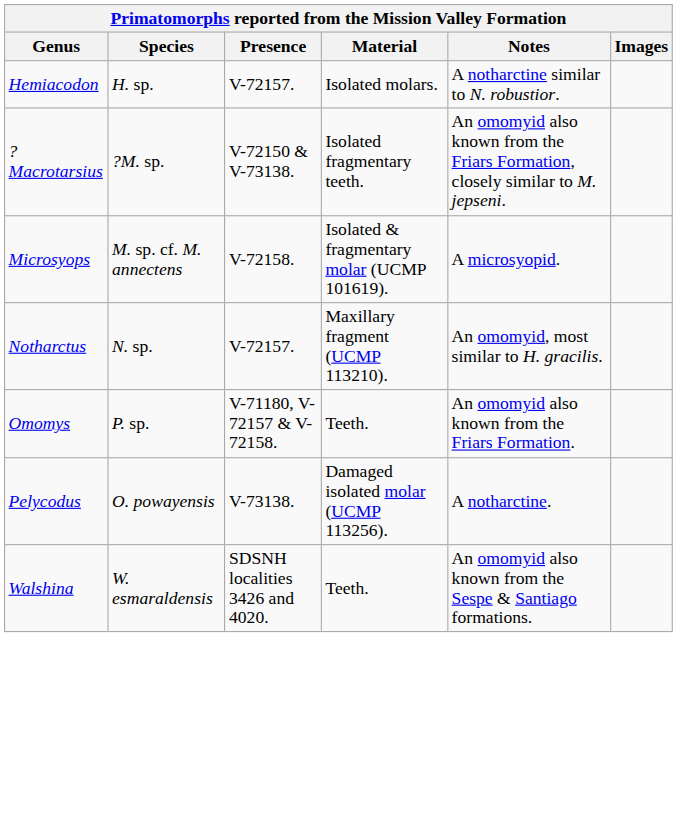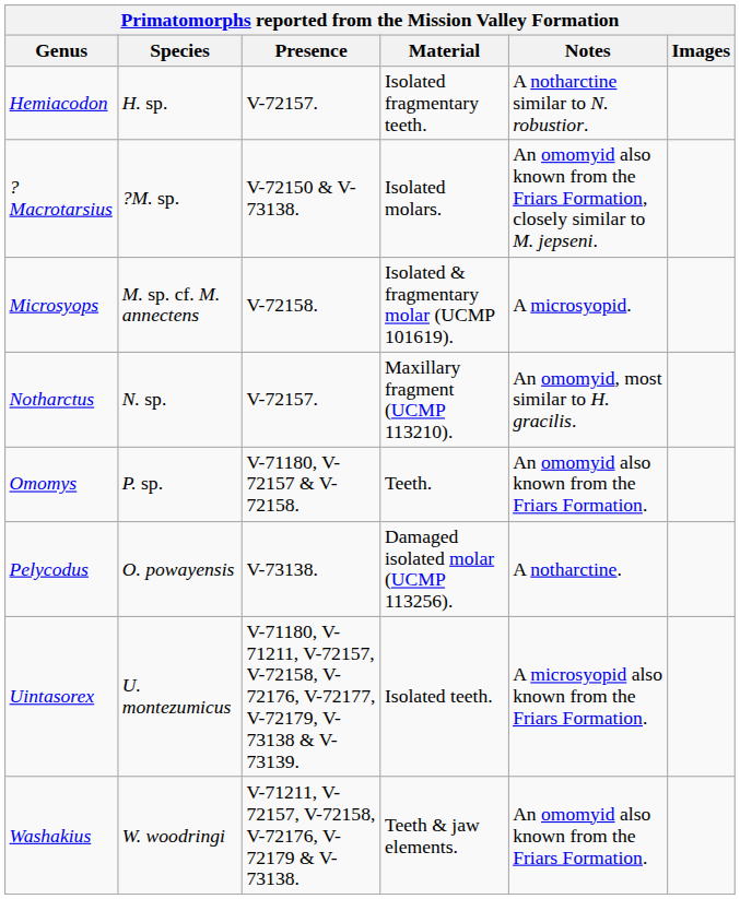 <table class="wikitable" align="center">
 <tr>
 <th colspan="6" align="center"><strong><a href='#'>Primatomorphs</a> reported from the Mission Valley Formation</strong></th>
 </tr>
 <tr>
 <th>Genus</th>
 <th>Species</th>
 <th>Presence</th>
 <th><strong>Material</strong></th>
 <th>Notes</th>
 <th>Images</th>
 </tr>
 <tr>
 <td><em><a href='#'>Hemiacodon</a></em></td>
 <td><em>H.</em> sp.</td>
 <td>V-72157.</td>
-<td>Isolated molars.</td>
+<td>Isolated fragmentary teeth.</td>
 <td>A <a href='#'>notharctine</a> similar to <em>N. robustior</em>.</td>
 <td></td>
 </tr>
 <tr>
 <td><em>?<a href='#'>Macrotarsius</a></em></td>
 <td><em>?M.</em> sp.</td>
 <td>V-72150 & V-73138.</td>
-<td>Isolated fragmentary teeth.</td>
+<td>Isolated molars.</td>
 <td>An <a href='#'>omomyid</a> also known from the <a href='#'>Friars Formation</a>, closely similar to <em>M. jepseni</em>.</td>
 <td></td>
 </tr>
 <tr>
 <td><em><a href='#'>Microsyops</a></em></td>
 <td><em>M.</em> sp. cf. <em>M. annectens</em></td>
 <td>V-72158.</td>
 <td>Isolated & fragmentary <a href='#'>molar</a> (UCMP 101619).</td>
 <td>A <a href='#'>microsyopid</a>.</td>
 <td></td>
 </tr>
 <tr>
 <td><em><a href='#'>Notharctus</a></em></td>
 <td><em>N.</em> sp.</td>
 <td>V-72157.</td>
 <td>Maxillary fragment (<a href='#'>UCMP</a> 113210).</td>
 <td>An <a href='#'>omomyid</a>, most similar to <em>H. gracilis</em>.</td>
 <td></td>
 </tr>
 <tr>
 <td><em><a href='#'>Omomys</a></em></td>
 <td><em>P.</em> sp.</td>
 <td>V-71180, V-72157 & V-72158.</td>
 <td>Teeth.</td>
 <td>An <a href='#'>omomyid</a> also known from the <a href='#'>Friars Formation</a>.</td>
 <td></td>
 </tr>
 <tr>
 <td><em><a href='#'>Pelycodus</a></em></td>
 <td><em>O. powayensis</em></td>
 <td>V-73138.</td>
 <td>Damaged isolated <a href='#'>molar</a> (<a href='#'>UCMP</a> 113256).</td>
 <td>A <a href='#'>notharctine</a>.</td>
 <td></td>
 </tr>
 <tr>
-<td><em><a href='#'>Walshina</a></em></td>
-<td><em>W. esmaraldensis</em></td>
-<td>SDSNH localities 3426 and 4020.</td>
-<td>Teeth.</td>
-<td>An <a href='#'>omomyid</a> also known from the <a href='#'>Sespe</a> & <a href='#'>Santiago</a> formations.</td>
+<td><em><a href='#'>Uintasorex</a></em></td>
+<td><em>U. montezumicus</em></td>
+<td>V-71180, V-71211, V-72157, V-72158, V-72176, V-72177, V-72179, V-73138 & V-73139.</td>
+<td>Isolated teeth.</td>
+<td>A <a href='#'>microsyopid</a> also known from the <a href='#'>Friars Formation</a>.</td>
+<td></td>
+</tr>
+<tr>
+<td><em><a href='#'>Washakius</a></em></td>
+<td><em>W. woodringi</em></td>
+<td>V-71211, V-72157, V-72158, V-72176, V-72179 & V-73138.</td>
+<td>Teeth & jaw elements.</td>
+<td>An <a href='#'>omomyid</a> also known from the <a href='#'>Friars Formation</a>.</td>
 <td></td>
 </tr>
 </table>
